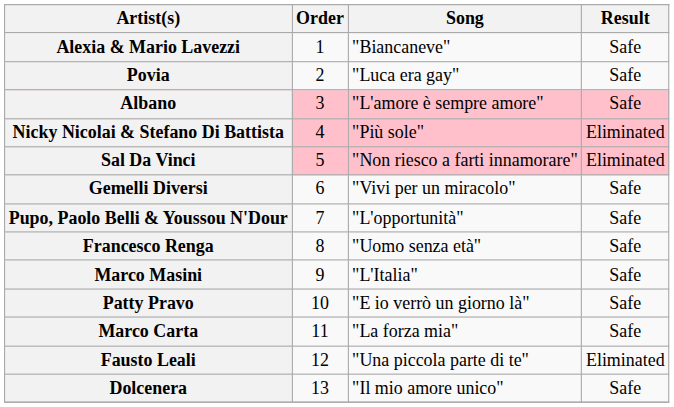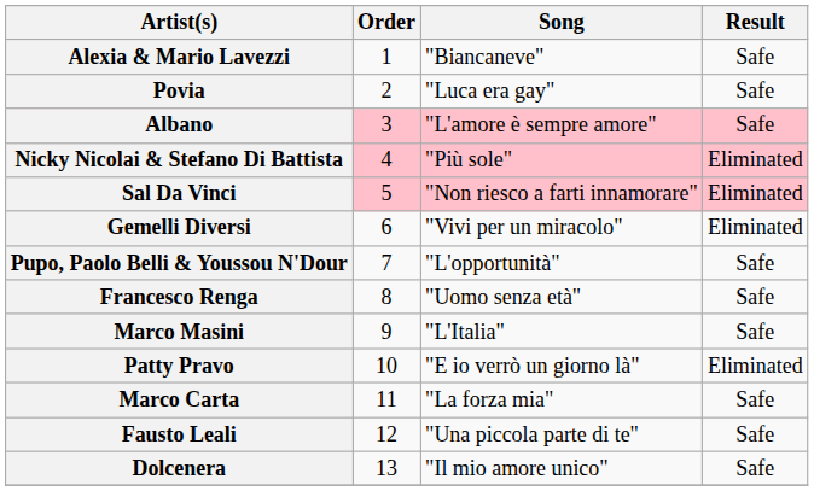 <table class="sortable wikitable plainrowheaders">
 <tr>
 </tr>
 <tr>
 <th>Artist(s)</th>
 <th>Order</th>
 <th>Song</th>
 <th>Result</th>
 </tr>
 <tr>
 <th scope="row">Alexia & Mario Lavezzi</th>
 <td style="text-align:center;">1</td>
 <td>"Biancaneve"</td>
 <td style="text-align:center;">Safe</td>
 </tr>
 <tr>
 <th scope="row">Povia</th>
 <td style="text-align:center;">2</td>
 <td>"Luca era gay"</td>
 <td style="text-align:center;">Safe</td>
 </tr>
 <tr style="background:pink;">
 <th scope="row">Albano</th>
 <td style="text-align:center;">3</td>
 <td>"L'amore è sempre amore"</td>
 <td style="text-align:center;">Safe</td>
 </tr>
 <tr style="background:pink;">
 <th scope="row">Nicky Nicolai & Stefano Di Battista</th>
 <td style="text-align:center;">4</td>
 <td>"Più sole"</td>
 <td style="text-align:center;">Eliminated</td>
 </tr>
 <tr style="background:pink;">
 <th scope="row">Sal Da Vinci</th>
 <td style="text-align:center;">5</td>
 <td>"Non riesco a farti innamorare"</td>
 <td style="text-align:center;">Eliminated</td>
 </tr>
 <tr>
 <th scope="row">Gemelli Diversi</th>
 <td style="text-align:center;">6</td>
 <td>"Vivi per un miracolo"</td>
-<td style="text-align:center;">Safe</td>
+<td style="text-align:center;">Eliminated</td>
 </tr>
 <tr>
 <th scope="row">Pupo, Paolo Belli & Youssou N'Dour</th>
 <td style="text-align:center;">7</td>
 <td>"L'opportunità"</td>
 <td style="text-align:center;">Safe</td>
 </tr>
 <tr>
 <th scope="row">Francesco Renga</th>
 <td style="text-align:center;">8</td>
 <td>"Uomo senza età"</td>
 <td style="text-align:center;">Safe</td>
 </tr>
 <tr>
 <th scope="row">Marco Masini</th>
 <td style="text-align:center;">9</td>
 <td>"L'Italia"</td>
 <td style="text-align:center;">Safe</td>
 </tr>
 <tr>
 <th scope="row">Patty Pravo</th>
 <td style="text-align:center;">10</td>
 <td>"E io verrò un giorno là"</td>
-<td style="text-align:center;">Safe</td>
+<td style="text-align:center;">Eliminated</td>
 </tr>
 <tr>
 <th scope="row">Marco Carta</th>
 <td style="text-align:center;">11</td>
 <td>"La forza mia"</td>
 <td style="text-align:center;">Safe</td>
 </tr>
 <tr>
 <th scope="row">Fausto Leali</th>
 <td style="text-align:center;">12</td>
 <td>"Una piccola parte di te"</td>
-<td style="text-align:center;">Eliminated</td>
+<td style="text-align:center;">Safe</td>
 </tr>
 <tr>
 <th scope="row">Dolcenera</th>
 <td style="text-align:center;">13</td>
 <td>"Il mio amore unico"</td>
 <td style="text-align:center;">Safe</td>
 </tr>
 <tr>
 </tr>
 </table>
